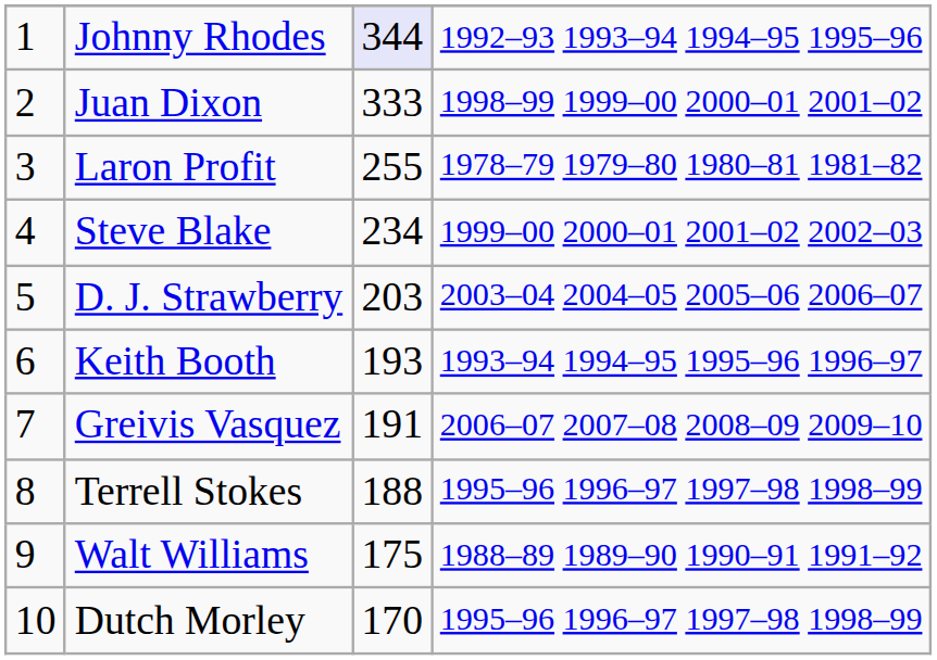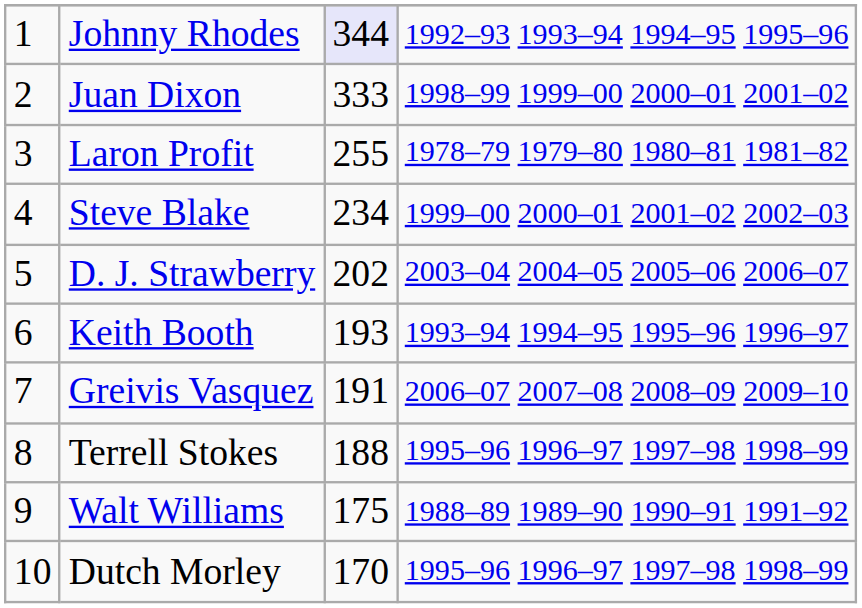 <table class="wikitable">
 <tr>
 </tr>
 <tr>
 <td>1</td>
 <td><a href='#'>Johnny Rhodes</a></td>
 <td style="background: lavender;">344</td>
 <td style="font-size:80%;"><a href='#'>1992–93</a> <a href='#'>1993–94</a> <a href='#'>1994–95</a> <a href='#'>1995–96</a></td>
 </tr>
 <tr>
 <td>2</td>
 <td><a href='#'>Juan Dixon</a></td>
 <td>333</td>
 <td style="font-size:80%;"><a href='#'>1998–99</a> <a href='#'>1999–00</a> <a href='#'>2000–01</a> <a href='#'>2001–02</a></td>
 </tr>
 <tr>
 <td>3</td>
 <td><a href='#'>Laron Profit</a></td>
 <td>255</td>
 <td style="font-size:80%;"><a href='#'>1978–79</a> <a href='#'>1979–80</a> <a href='#'>1980–81</a> <a href='#'>1981–82</a></td>
 </tr>
 <tr>
 <td>4</td>
 <td><a href='#'>Steve Blake</a></td>
 <td>234</td>
 <td style="font-size:80%;"><a href='#'>1999–00</a> <a href='#'>2000–01</a> <a href='#'>2001–02</a> <a href='#'>2002–03</a></td>
 </tr>
 <tr>
 <td>5</td>
 <td><a href='#'>D. J. Strawberry</a></td>
-<td>203</td>
+<td>202</td>
 <td style="font-size:80%;"><a href='#'>2003–04</a> <a href='#'>2004–05</a> <a href='#'>2005–06</a> <a href='#'>2006–07</a></td>
 </tr>
 <tr>
 <td>6</td>
 <td><a href='#'>Keith Booth</a></td>
 <td>193</td>
 <td style="font-size:80%;"><a href='#'>1993–94</a> <a href='#'>1994–95</a> <a href='#'>1995–96</a> <a href='#'>1996–97</a></td>
 </tr>
 <tr>
 <td>7</td>
 <td><a href='#'>Greivis Vasquez</a></td>
 <td>191</td>
 <td style="font-size:80%;"><a href='#'>2006–07</a> <a href='#'>2007–08</a> <a href='#'>2008–09</a> <a href='#'>2009–10</a></td>
 </tr>
 <tr>
 <td>8</td>
 <td>Terrell Stokes</td>
 <td>188</td>
 <td style="font-size:80%;"><a href='#'>1995–96</a> <a href='#'>1996–97</a> <a href='#'>1997–98</a> <a href='#'>1998–99</a></td>
 </tr>
 <tr>
 <td>9</td>
 <td><a href='#'>Walt Williams</a></td>
 <td>175</td>
 <td style="font-size:80%;"><a href='#'>1988–89</a> <a href='#'>1989–90</a> <a href='#'>1990–91</a> <a href='#'>1991–92</a></td>
 </tr>
 <tr>
 <td>10</td>
 <td>Dutch Morley</td>
 <td>170</td>
 <td style="font-size:80%;"><a href='#'>1995–96</a> <a href='#'>1996–97</a> <a href='#'>1997–98</a> <a href='#'>1998–99</a></td>
 </tr>
 </table>
